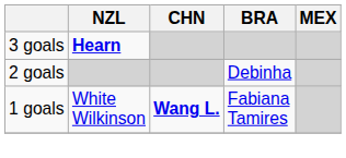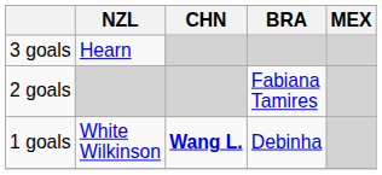 <table class="wikitable">
 <tr>
 <th></th>
 <th> NZL</th>
 <th> CHN</th>
 <th> BRA</th>
 <th> MEX</th>
 </tr>
 <tr>
 <td>3 goals</td>
-<td><strong><a href='#'>Hearn</a></strong></td>
+<td><a href='#'>Hearn</a></td>
 <td bgcolor=lightgrey></td>
 <td bgcolor=lightgrey></td>
 <td bgcolor=lightgrey></td>
 </tr>
 <tr>
 <td>2 goals</td>
 <td bgcolor=lightgrey></td>
 <td bgcolor=lightgrey></td>
-<td><a href='#'>Debinha</a></td>
+<td><a href='#'>Fabiana</a> <br> <a href='#'>Tamires</a></td>
 <td bgcolor=lightgrey></td>
 </tr>
 <tr>
 <td>1 goals</td>
 <td><a href='#'>White</a> <br> <a href='#'>Wilkinson</a></td>
 <td><strong><a href='#'>Wang L.</a> <br> </strong></td>
-<td><a href='#'>Fabiana</a> <br> <a href='#'>Tamires</a></td>
+<td><a href='#'>Debinha</a></td>
 <td bgcolor=lightgrey></td>
 </tr>
 <tr>
 </tr>
 </table>
